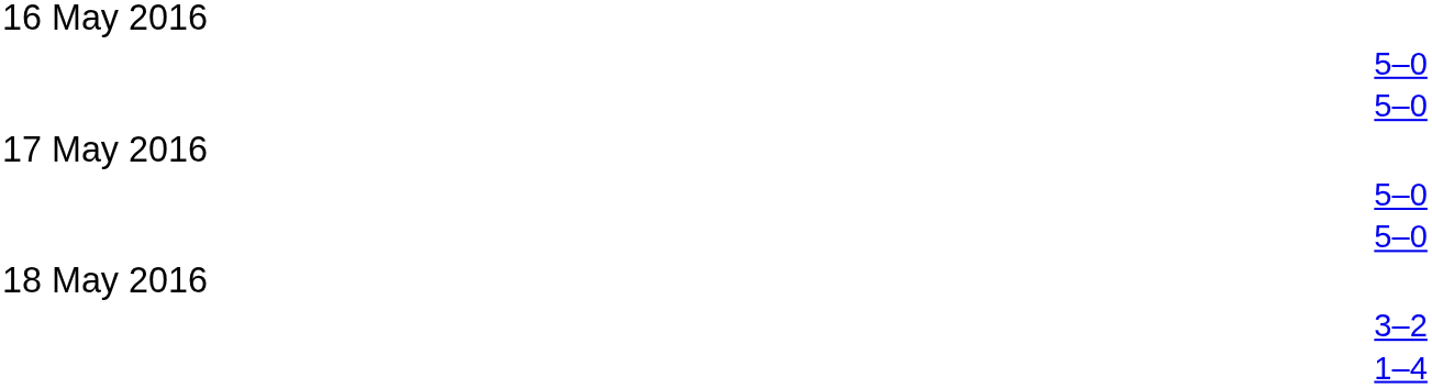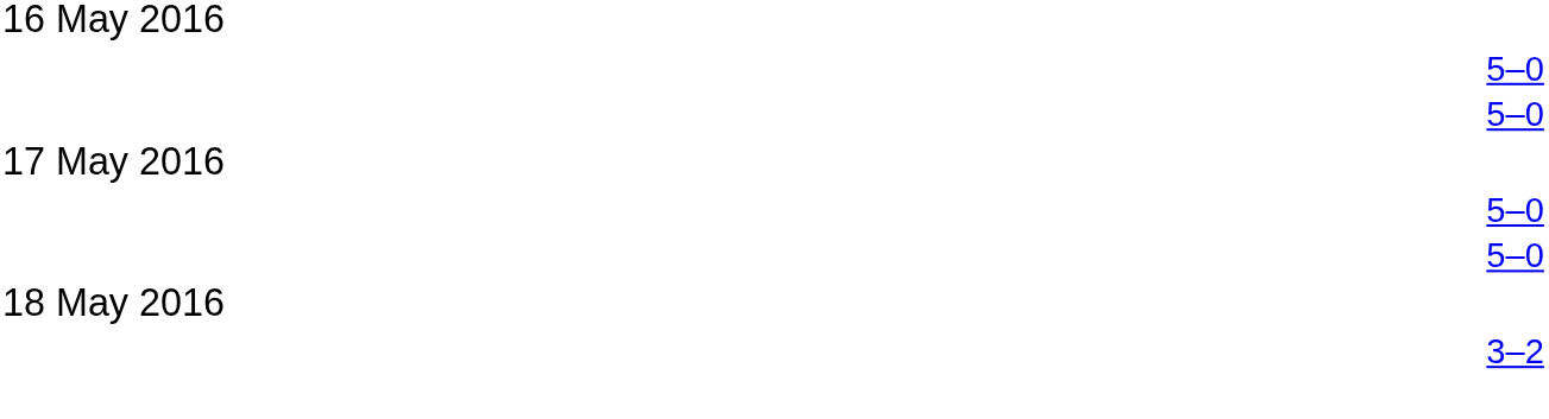 <table style="width:100%;" cellspacing="1">
 <tr>
 <th width=25%></th>
 <th width=10%></th>
 <th width=25%></th>
 </tr>
 <tr>
 <td colspan=3>16 May 2016</td>
 </tr>
 <tr style=font-size:90%>
 <td align=right></td>
 <td align=center><a href='#'>5–0</a></td>
 <td></td>
 </tr>
 <tr style=font-size:90%>
 <td align=right></td>
 <td align=center><a href='#'>5–0</a></td>
 <td></td>
 </tr>
 <tr>
 <td colspan=3>17 May 2016</td>
 </tr>
 <tr style=font-size:90%>
 <td align=right></td>
 <td align=center><a href='#'>5–0</a></td>
 <td></td>
 </tr>
 <tr style=font-size:90%>
 <td align=right></td>
 <td align=center><a href='#'>5–0</a></td>
 <td></td>
 </tr>
 <tr>
 <td colspan=3>18 May 2016</td>
 </tr>
 <tr style=font-size:90%>
 <td align=right></td>
 <td align=center><a href='#'>3–2</a></td>
 <td></td>
 </tr>
-<tr style=font-size:90%>
-<td align=right></td>
-<td align=center><a href='#'>1–4</a></td>
-<td></td>
-</tr>
 </table>
